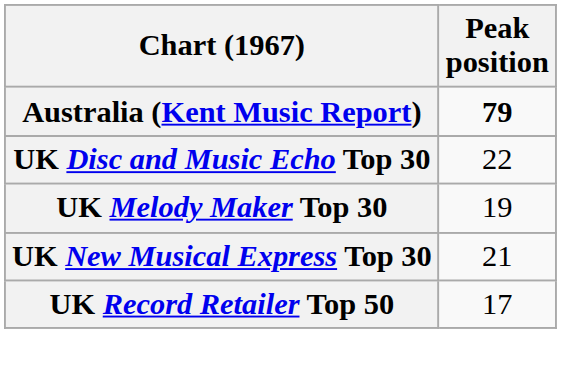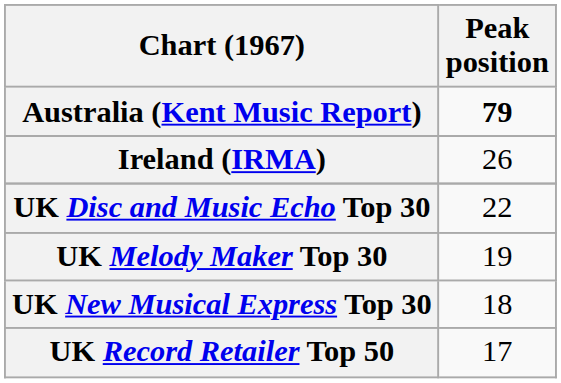 <table class="wikitable sortable plainrowheaders" style="text-align:center">
 <tr>
 <th>Chart (1967)</th>
 <th>Peak<br>position</th>
 </tr>
 <tr>
 <th scope="row">Australia (<a href='#'>Kent Music Report</a>)</th>
 <td><strong>79</strong></td>
 </tr>
 <tr>
+</tr>
+<tr>
+<th scope="row">Ireland (<a href='#'>IRMA</a>)</th>
+<td>26</td>
 </tr>
 <tr>
 </tr>
 <tr>
 <th scope="row">UK <em><a href='#'>Disc and Music Echo</a></em> Top 30</th>
 <td>22</td>
 </tr>
 <tr>
 <th scope="row">UK <em><a href='#'>Melody Maker</a></em> Top 30</th>
 <td>19</td>
 </tr>
 <tr>
 <th scope="row">UK <em><a href='#'>New Musical Express</a></em> Top 30</th>
-<td>21</td>
+<td>18</td>
 </tr>
 <tr>
 <th scope="row">UK <em><a href='#'>Record Retailer</a></em> Top 50</th>
 <td>17</td>
 </tr>
 </table>
